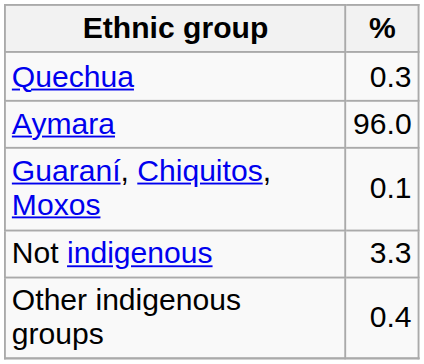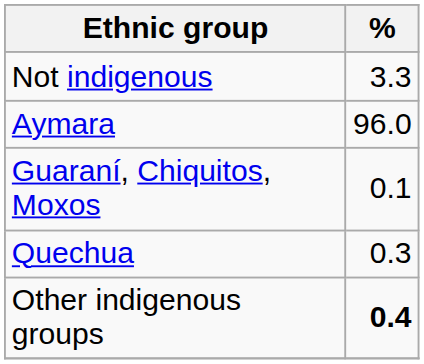 <table class="wikitable" border="1" style="width:25%;" border="1">
 <tr bgcolor=#EFEFEF>
 <th><strong>Ethnic group</strong></th>
 <th><strong>%</strong></th>
 </tr>
 <tr>
-<td><a href='#'>Quechua</a></td>
-<td align="right">0.3</td>
+<td>Not <a href='#'>indigenous</a></td>
+<td align="right">3.3</td>
 </tr>
 <tr>
 <td><a href='#'>Aymara</a></td>
 <td align="right">96.0</td>
 </tr>
 <tr>
 <td><a href='#'>Guaraní</a>, <a href='#'>Chiquitos</a>, <a href='#'>Moxos</a></td>
 <td align="right">0.1</td>
 </tr>
 <tr>
-<td>Not <a href='#'>indigenous</a></td>
-<td align="right">3.3</td>
+<td><a href='#'>Quechua</a></td>
+<td align="right">0.3</td>
 </tr>
 <tr>
 <td>Other indigenous groups</td>
-<td align="right">0.4</td>
+<td align="right"><strong>0.4</strong></td>
 </tr>
 <tr>
 </tr>
 </table>
